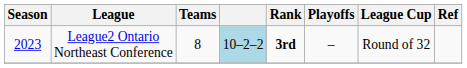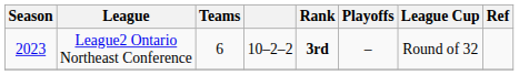 <table class="wikitable" style="text-align: center;">
 <tr>
 <th>Season</th>
 <th>League</th>
 <th>Teams</th>
 <th></th>
 <th>Rank</th>
 <th>Playoffs</th>
 <th>League Cup</th>
 <th>Ref</th>
 </tr>
 <tr>
 <td><a href='#'>2023</a></td>
 <td><a href='#'>League2 Ontario</a><br>Northeast Conference</td>
-<td>8</td>
-<td style="background: lightblue;">10–2–2</td>
+<td>6</td>
+<td>10–2–2</td>
 <td><strong>3rd</strong></td>
 <td>–</td>
 <td>Round of 32</td>
 <td></td>
 </tr>
 <tr>
 </tr>
 </table>
